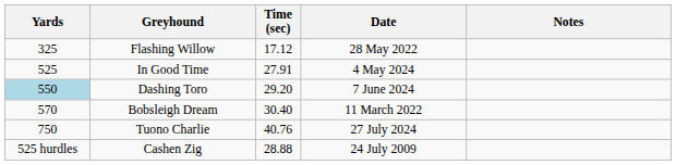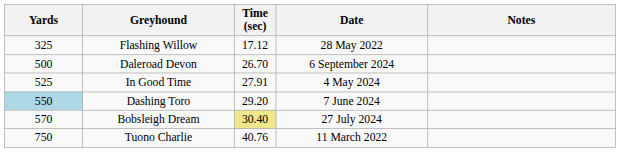 <table class="wikitable" style="font-size: 100%">
 <tr>
 <th width=100>Yards</th>
 <th width=200>Greyhound</th>
 <th width=50>Time (sec)</th>
 <th width=200>Date</th>
 <th width=250>Notes</th>
 </tr>
 <tr align=center>
 <td>325</td>
 <td>Flashing Willow</td>
 <td>17.12</td>
 <td>28 May 2022</td>
+<td></td>
+</tr>
+<tr align=center>
+<td>500</td>
+<td>Daleroad Devon</td>
+<td>26.70</td>
+<td>6 September 2024</td>
 <td></td>
 </tr>
 <tr align=center>
 <td>525</td>
 <td>In Good Time</td>
 <td>27.91</td>
 <td>4 May 2024</td>
 <td></td>
 </tr>
 <tr align=center>
 <td style="background: lightblue;">550</td>
 <td>Dashing Toro</td>
 <td>29.20</td>
 <td>7 June 2024</td>
 <td></td>
 </tr>
 <tr align=center>
 <td>570</td>
 <td>Bobsleigh Dream</td>
-<td>30.40</td>
-<td>11 March 2022</td>
+<td style="background: khaki;">30.40</td>
+<td>27 July 2024</td>
 <td></td>
 </tr>
 <tr align=center>
 <td>750</td>
 <td>Tuono Charlie</td>
 <td>40.76</td>
-<td>27 July 2024</td>
-<td></td>
-</tr>
-<tr align=center>
-<td>525 hurdles</td>
-<td>Cashen Zig</td>
-<td>28.88</td>
-<td>24 July 2009</td>
+<td>11 March 2022</td>
 <td></td>
 </tr>
 </table>
